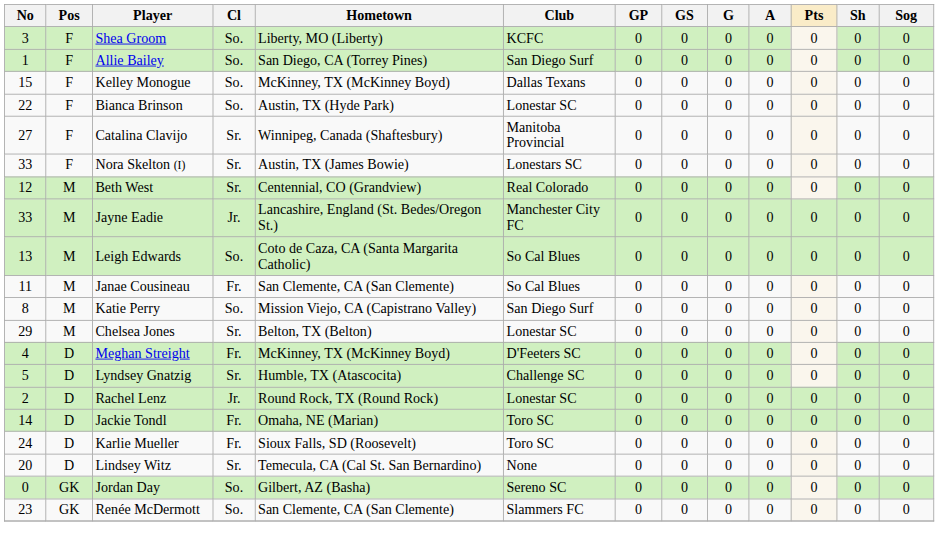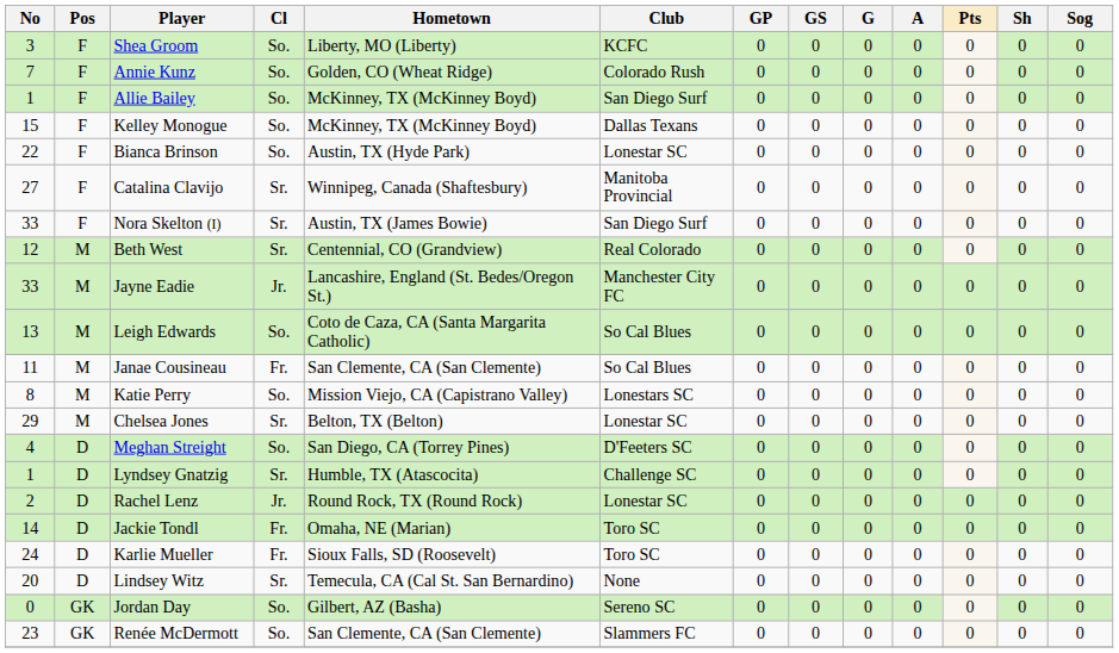 <table class="wikitable sortable">
 <tr>
 <th scope="col" width="40">No</th>
 <th scope="col" width="45">Pos</th>
 <th scope="col" width="130">Player</th>
 <th scope="col" width="40">Cl</th>
 <th scope="col" width="275">Hometown</th>
 <th scope="col" width="120">Club</th>
 <th scope="col" width="45">GP</th>
 <th scope="col" width="45">GS</th>
 <th scope="col" width="40">G</th>
 <th scope="col" width="40">A</th>
 <th scope="col" width="45" style="background:#faecc8">Pts</th>
 <th scope="col" width="40">Sh</th>
 <th scope="col" width="55">Sog</th>
 </tr>
 <tr>
 <td style="background: #D0F0C0" align="center">3</td>
 <td style="background: #D0F0C0" align="center">F</td>
 <td style="background: #D0F0C0" align="left"><a href='#'>Shea Groom</a></td>
 <td style="background: #D0F0C0" align="center">So.</td>
 <td style="background: #D0F0C0" align="left">Liberty, MO (Liberty)</td>
 <td style="background: #D0F0C0" align="left">KCFC</td>
 <td style="background: #D0F0C0" align="center">0</td>
 <td style="background: #D0F0C0" align="center">0</td>
 <td style="background: #D0F0C0" align="center">0</td>
 <td style="background: #D0F0C0" align="center">0</td>
 <td align="center" style="background:#faf6ed">0</td>
 <td style="background: #D0F0C0" align="center">0</td>
 <td style="background: #D0F0C0" align="center">0</td>
 </tr>
 <tr>
+<td style="background: #D0F0C0" align="center">7</td>
+<td style="background: #D0F0C0" align="center">F</td>
+<td style="background: #D0F0C0" align="left"><a href='#'>Annie Kunz</a></td>
+<td style="background: #D0F0C0" align="center">So.</td>
+<td style="background: #D0F0C0" align="left">Golden, CO (Wheat Ridge)</td>
+<td style="background: #D0F0C0" align="left">Colorado Rush</td>
+<td style="background: #D0F0C0" align="center">0</td>
+<td style="background: #D0F0C0" align="center">0</td>
+<td style="background: #D0F0C0" align="center">0</td>
+<td style="background: #D0F0C0" align="center">0</td>
+<td align="center" style="background:#faf6ed">0</td>
+<td style="background: #D0F0C0" align="center">0</td>
+<td style="background: #D0F0C0" align="center">0</td>
+</tr>
+<tr>
 <td style="background: #D0F0C0" align="center">1</td>
 <td style="background: #D0F0C0" align="center">F</td>
 <td style="background: #D0F0C0" align="left"><a href='#'>Allie Bailey</a></td>
 <td style="background: #D0F0C0" align="center">So.</td>
-<td style="background: #D0F0C0" align="left">San Diego, CA (Torrey Pines)</td>
+<td style="background: #D0F0C0" align="left">McKinney, TX (McKinney Boyd)</td>
 <td style="background: #D0F0C0" align="left">San Diego Surf</td>
 <td style="background: #D0F0C0" align="center">0</td>
 <td style="background: #D0F0C0" align="center">0</td>
 <td style="background: #D0F0C0" align="center">0</td>
 <td style="background: #D0F0C0" align="center">0</td>
 <td align="center" style="background:#faf6ed">0</td>
 <td style="background: #D0F0C0" align="center">0</td>
 <td style="background: #D0F0C0" align="center">0</td>
 </tr>
 <tr>
 <td align="center">15</td>
 <td align="center">F</td>
 <td align="left">Kelley Monogue</td>
 <td align="center">So.</td>
 <td align="left">McKinney, TX (McKinney Boyd)</td>
 <td align="left">Dallas Texans</td>
 <td align="center">0</td>
 <td align="center">0</td>
 <td align="center">0</td>
 <td align="center">0</td>
 <td align="center" style="background:#faf6ed">0</td>
 <td align="center">0</td>
 <td align="center">0</td>
 </tr>
 <tr>
 <td align="center">22</td>
 <td align="center">F</td>
 <td align="left">Bianca Brinson</td>
 <td align="center">So.</td>
 <td align="left">Austin, TX (Hyde Park)</td>
 <td align="left">Lonestar SC</td>
 <td align="center">0</td>
 <td align="center">0</td>
 <td align="center">0</td>
 <td align="center">0</td>
 <td align="center" style="background:#faf6ed">0</td>
 <td align="center">0</td>
 <td align="center">0</td>
 </tr>
 <tr>
 <td align="center">27</td>
 <td align="center">F</td>
 <td align="left">Catalina Clavijo</td>
 <td align="center">Sr.</td>
 <td align="left">Winnipeg, Canada (Shaftesbury)</td>
 <td align="left">Manitoba Provincial</td>
 <td align="center">0</td>
 <td align="center">0</td>
 <td align="center">0</td>
 <td align="center">0</td>
 <td align="center" style="background:#faf6ed">0</td>
 <td align="center">0</td>
 <td align="center">0</td>
 </tr>
 <tr>
 <td align="center">33</td>
 <td align="center">F</td>
 <td align="left">Nora Skelton <small>(I)</small></td>
 <td align="center">Sr.</td>
 <td align="left">Austin, TX (James Bowie)</td>
-<td align="left">Lonestars SC</td>
+<td align="left">San Diego Surf</td>
 <td align="center">0</td>
 <td align="center">0</td>
 <td align="center">0</td>
 <td align="center">0</td>
 <td align="center" style="background:#faf6ed">0</td>
 <td align="center">0</td>
 <td align="center">0</td>
 </tr>
 <tr>
 <td style="background: #D0F0C0" align="center">12</td>
 <td style="background: #D0F0C0" align="center">M</td>
 <td style="background: #D0F0C0" align="left">Beth West</td>
 <td style="background: #D0F0C0" align="center">Sr.</td>
 <td style="background: #D0F0C0" align="left">Centennial, CO (Grandview)</td>
 <td style="background: #D0F0C0" align="left">Real Colorado</td>
 <td style="background: #D0F0C0" align="center">0</td>
 <td style="background: #D0F0C0" align="center">0</td>
 <td style="background: #D0F0C0" align="center">0</td>
 <td style="background: #D0F0C0" align="center">0</td>
 <td align="center" style="background:#faf6ed">0</td>
 <td style="background: #D0F0C0" align="center">0</td>
 <td style="background: #D0F0C0" align="center">0</td>
 </tr>
 <tr>
 <td style="background: #D0F0C0" align="center">33</td>
 <td style="background: #D0F0C0" align="center">M</td>
 <td style="background: #D0F0C0" align="left">Jayne Eadie</td>
 <td style="background: #D0F0C0" align="center">Jr.</td>
 <td style="background: #D0F0C0" align="left">Lancashire, England (St. Bedes/Oregon St.)</td>
 <td style="background: #D0F0C0" align="left">Manchester City FC</td>
 <td style="background: #D0F0C0" align="center">0</td>
 <td style="background: #D0F0C0" align="center">0</td>
 <td style="background: #D0F0C0" align="center">0</td>
 <td style="background: #D0F0C0" align="center">0</td>
 <td style="background: #D0F0C0" align="center" style="background:#faf6ed">0</td>
 <td style="background: #D0F0C0" align="center">0</td>
 <td style="background: #D0F0C0" align="center">0</td>
 </tr>
 <tr>
 <td style="background: #D0F0C0" align="center">13</td>
 <td style="background: #D0F0C0" align="center">M</td>
 <td style="background: #D0F0C0" align="left">Leigh Edwards</td>
 <td style="background: #D0F0C0" align="center">So.</td>
 <td style="background: #D0F0C0" align="left">Coto de Caza, CA (Santa Margarita Catholic)</td>
 <td style="background: #D0F0C0" align="left">So Cal Blues</td>
 <td style="background: #D0F0C0" align="center">0</td>
 <td style="background: #D0F0C0" align="center">0</td>
 <td style="background: #D0F0C0" align="center">0</td>
 <td style="background: #D0F0C0" align="center">0</td>
 <td style="background: #D0F0C0" align="center" style="background:#faf6ed">0</td>
 <td style="background: #D0F0C0" align="center">0</td>
 <td style="background: #D0F0C0" align="center">0</td>
 </tr>
 <tr>
 <td align="center">11</td>
 <td align="center">M</td>
 <td align="left">Janae Cousineau</td>
 <td align="center">Fr.</td>
 <td align="left">San Clemente, CA (San Clemente)</td>
 <td align="left">So Cal Blues</td>
 <td align="center">0</td>
 <td align="center">0</td>
 <td align="center">0</td>
 <td align="center">0</td>
 <td align="center" style="background:#faf6ed">0</td>
 <td align="center">0</td>
 <td align="center">0</td>
 </tr>
 <tr>
 <td align="center">8</td>
 <td align="center">M</td>
 <td align="left">Katie Perry</td>
 <td align="center">So.</td>
 <td align="left">Mission Viejo, CA (Capistrano Valley)</td>
-<td align="left">San Diego Surf</td>
+<td align="left">Lonestars SC</td>
 <td align="center">0</td>
 <td align="center">0</td>
 <td align="center">0</td>
 <td align="center">0</td>
 <td align="center" style="background:#faf6ed">0</td>
 <td align="center">0</td>
 <td align="center">0</td>
 </tr>
 <tr>
 <td align="center">29</td>
 <td align="center">M</td>
 <td align="left">Chelsea Jones</td>
 <td align="center">Sr.</td>
 <td align="left">Belton, TX (Belton)</td>
 <td align="left">Lonestar SC</td>
 <td align="center">0</td>
 <td align="center">0</td>
 <td align="center">0</td>
 <td align="center">0</td>
 <td align="center" style="background:#faf6ed">0</td>
 <td align="center">0</td>
 <td align="center">0</td>
 </tr>
 <tr>
 <td style="background: #D0F0C0" align="center">4</td>
 <td style="background: #D0F0C0" align="center">D</td>
 <td style="background: #D0F0C0" align="left"><a href='#'>Meghan Streight</a></td>
-<td style="background: #D0F0C0" align="center">Fr.</td>
-<td style="background: #D0F0C0" align="left">McKinney, TX (McKinney Boyd)</td>
+<td style="background: #D0F0C0" align="center">So.</td>
+<td style="background: #D0F0C0" align="left">San Diego, CA (Torrey Pines)</td>
 <td style="background: #D0F0C0" align="left">D'Feeters SC</td>
 <td style="background: #D0F0C0" align="center">0</td>
 <td style="background: #D0F0C0" align="center">0</td>
 <td style="background: #D0F0C0" align="center">0</td>
 <td style="background: #D0F0C0" align="center">0</td>
 <td align="center" style="background:#faf6ed">0</td>
 <td style="background: #D0F0C0" align="center">0</td>
 <td style="background: #D0F0C0" align="center">0</td>
 </tr>
 <tr>
-<td style="background: #D0F0C0" align="center">5</td>
+<td style="background: #D0F0C0" align="center">1</td>
 <td style="background: #D0F0C0" align="center">D</td>
 <td style="background: #D0F0C0" align="left">Lyndsey Gnatzig</td>
 <td style="background: #D0F0C0" align="center">Sr.</td>
 <td style="background: #D0F0C0" align="left">Humble, TX (Atascocita)</td>
 <td style="background: #D0F0C0" align="left">Challenge SC</td>
 <td style="background: #D0F0C0" align="center">0</td>
 <td style="background: #D0F0C0" align="center">0</td>
 <td style="background: #D0F0C0" align="center">0</td>
 <td style="background: #D0F0C0" align="center">0</td>
 <td align="center" style="background:#faf6ed">0</td>
 <td style="background: #D0F0C0" align="center">0</td>
 <td style="background: #D0F0C0" align="center">0</td>
 </tr>
 <tr>
 <td style="background: #D0F0C0" align="center">2</td>
 <td style="background: #D0F0C0" align="center">D</td>
 <td style="background: #D0F0C0" align="left">Rachel Lenz</td>
 <td style="background: #D0F0C0" align="center">Jr.</td>
 <td style="background: #D0F0C0" align="left">Round Rock, TX (Round Rock)</td>
 <td style="background: #D0F0C0" align="left">Lonestar SC</td>
 <td style="background: #D0F0C0" align="center">0</td>
 <td style="background: #D0F0C0" align="center">0</td>
 <td style="background: #D0F0C0" align="center">0</td>
 <td style="background: #D0F0C0" align="center">0</td>
 <td style="background: #D0F0C0" align="center" style="background:#faf6ed">0</td>
 <td style="background: #D0F0C0" align="center">0</td>
 <td style="background: #D0F0C0" align="center">0</td>
 </tr>
 <tr>
 <td style="background: #D0F0C0" align="center">14</td>
 <td style="background: #D0F0C0" align="center">D</td>
 <td style="background: #D0F0C0" align="left">Jackie Tondl</td>
 <td style="background: #D0F0C0" align="center">Fr.</td>
 <td style="background: #D0F0C0" align="left">Omaha, NE (Marian)</td>
 <td style="background: #D0F0C0" align="left">Toro SC</td>
 <td style="background: #D0F0C0" align="center">0</td>
 <td style="background: #D0F0C0" align="center">0</td>
 <td style="background: #D0F0C0" align="center">0</td>
 <td style="background: #D0F0C0" align="center">0</td>
 <td style="background: #D0F0C0" align="center" style="background:#faf6ed">0</td>
 <td style="background: #D0F0C0" align="center">0</td>
 <td style="background: #D0F0C0" align="center">0</td>
 </tr>
 <tr>
 <td align="center">24</td>
 <td align="center">D</td>
 <td align="left">Karlie Mueller</td>
 <td align="center">Fr.</td>
 <td align="left">Sioux Falls, SD (Roosevelt)</td>
 <td align="left">Toro SC</td>
 <td align="center">0</td>
 <td align="center">0</td>
 <td align="center">0</td>
 <td align="center">0</td>
 <td align="center" style="background:#faf6ed">0</td>
 <td align="center">0</td>
 <td align="center">0</td>
 </tr>
 <tr>
 <td align="center">20</td>
 <td align="center">D</td>
 <td align="left">Lindsey Witz</td>
 <td align="center">Sr.</td>
 <td align="left">Temecula, CA (Cal St. San Bernardino)</td>
 <td align="left">None</td>
 <td align="center">0</td>
 <td align="center">0</td>
 <td align="center">0</td>
 <td align="center">0</td>
 <td align="center" style="background:#faf6ed">0</td>
 <td align="center">0</td>
 <td align="center">0</td>
 </tr>
 <tr>
 <td style="background: #D0F0C0" align="center">0</td>
 <td style="background: #D0F0C0" align="center">GK</td>
 <td style="background: #D0F0C0" align="left">Jordan Day</td>
 <td style="background: #D0F0C0" align="center">So.</td>
 <td style="background: #D0F0C0" align="left">Gilbert, AZ (Basha)</td>
 <td style="background: #D0F0C0" align="left">Sereno SC</td>
 <td style="background: #D0F0C0" align="center">0</td>
 <td style="background: #D0F0C0" align="center">0</td>
 <td style="background: #D0F0C0" align="center">0</td>
 <td style="background: #D0F0C0" align="center">0</td>
 <td align="center" style="background:#faf6ed">0</td>
 <td style="background: #D0F0C0" align="center">0</td>
 <td style="background: #D0F0C0" align="center">0</td>
 </tr>
 <tr>
 <td align="center">23</td>
 <td align="center">GK</td>
 <td align="left">Renée McDermott</td>
 <td align="center">So.</td>
 <td align="left">San Clemente, CA (San Clemente)</td>
 <td align="left">Slammers FC</td>
 <td align="center">0</td>
 <td align="center">0</td>
 <td align="center">0</td>
 <td align="center">0</td>
 <td align="center" style="background:#faf6ed">0</td>
 <td align="center">0</td>
 <td align="center">0</td>
 </tr>
 <tr>
 </tr>
 </table>
